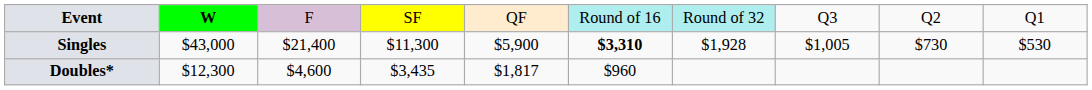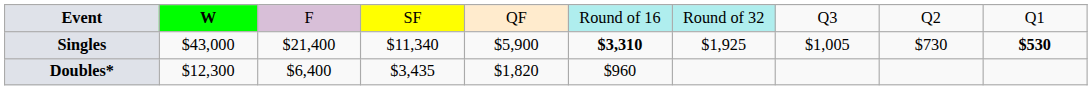 <table class=wikitable style=font-size:90%;text-align:center>
 <tr>
 <td style="width:130px; background:#dfe2e9;"><strong>Event</strong></td>
 <td style="width:80px; background:lime;"><strong>W</strong></td>
 <td style="width:85px; background:thistle;">F</td>
 <td style="width:85px; background:#ff0;">SF</td>
 <td style="width:85px; background:#ffebcd;">QF</td>
 <td style="width:85px; background:#afeeee;">Round of 16</td>
 <td style="width:85px; background:#afeeee;">Round of 32</td>
 <td width=85>Q3</td>
 <td width=85>Q2</td>
 <td width=85>Q1</td>
 </tr>
 <tr>
 <td style="background:#dfe2e9;"><strong>Singles</strong></td>
 <td>$43,000</td>
 <td>$21,400</td>
-<td>$11,300</td>
+<td>$11,340</td>
 <td>$5,900</td>
 <td><strong>$3,310</strong></td>
-<td>$1,928</td>
+<td>$1,925</td>
 <td>$1,005</td>
 <td>$730</td>
-<td>$530</td>
+<td><strong>$530</strong></td>
 </tr>
 <tr>
 <td style="background:#dfe2e9;"><strong>Doubles*</strong></td>
 <td>$12,300</td>
-<td>$4,600</td>
+<td>$6,400</td>
 <td>$3,435</td>
-<td>$1,817</td>
+<td>$1,820</td>
 <td>$960</td>
 <td></td>
 <td></td>
 <td></td>
 <td></td>
 </tr>
 </table>
